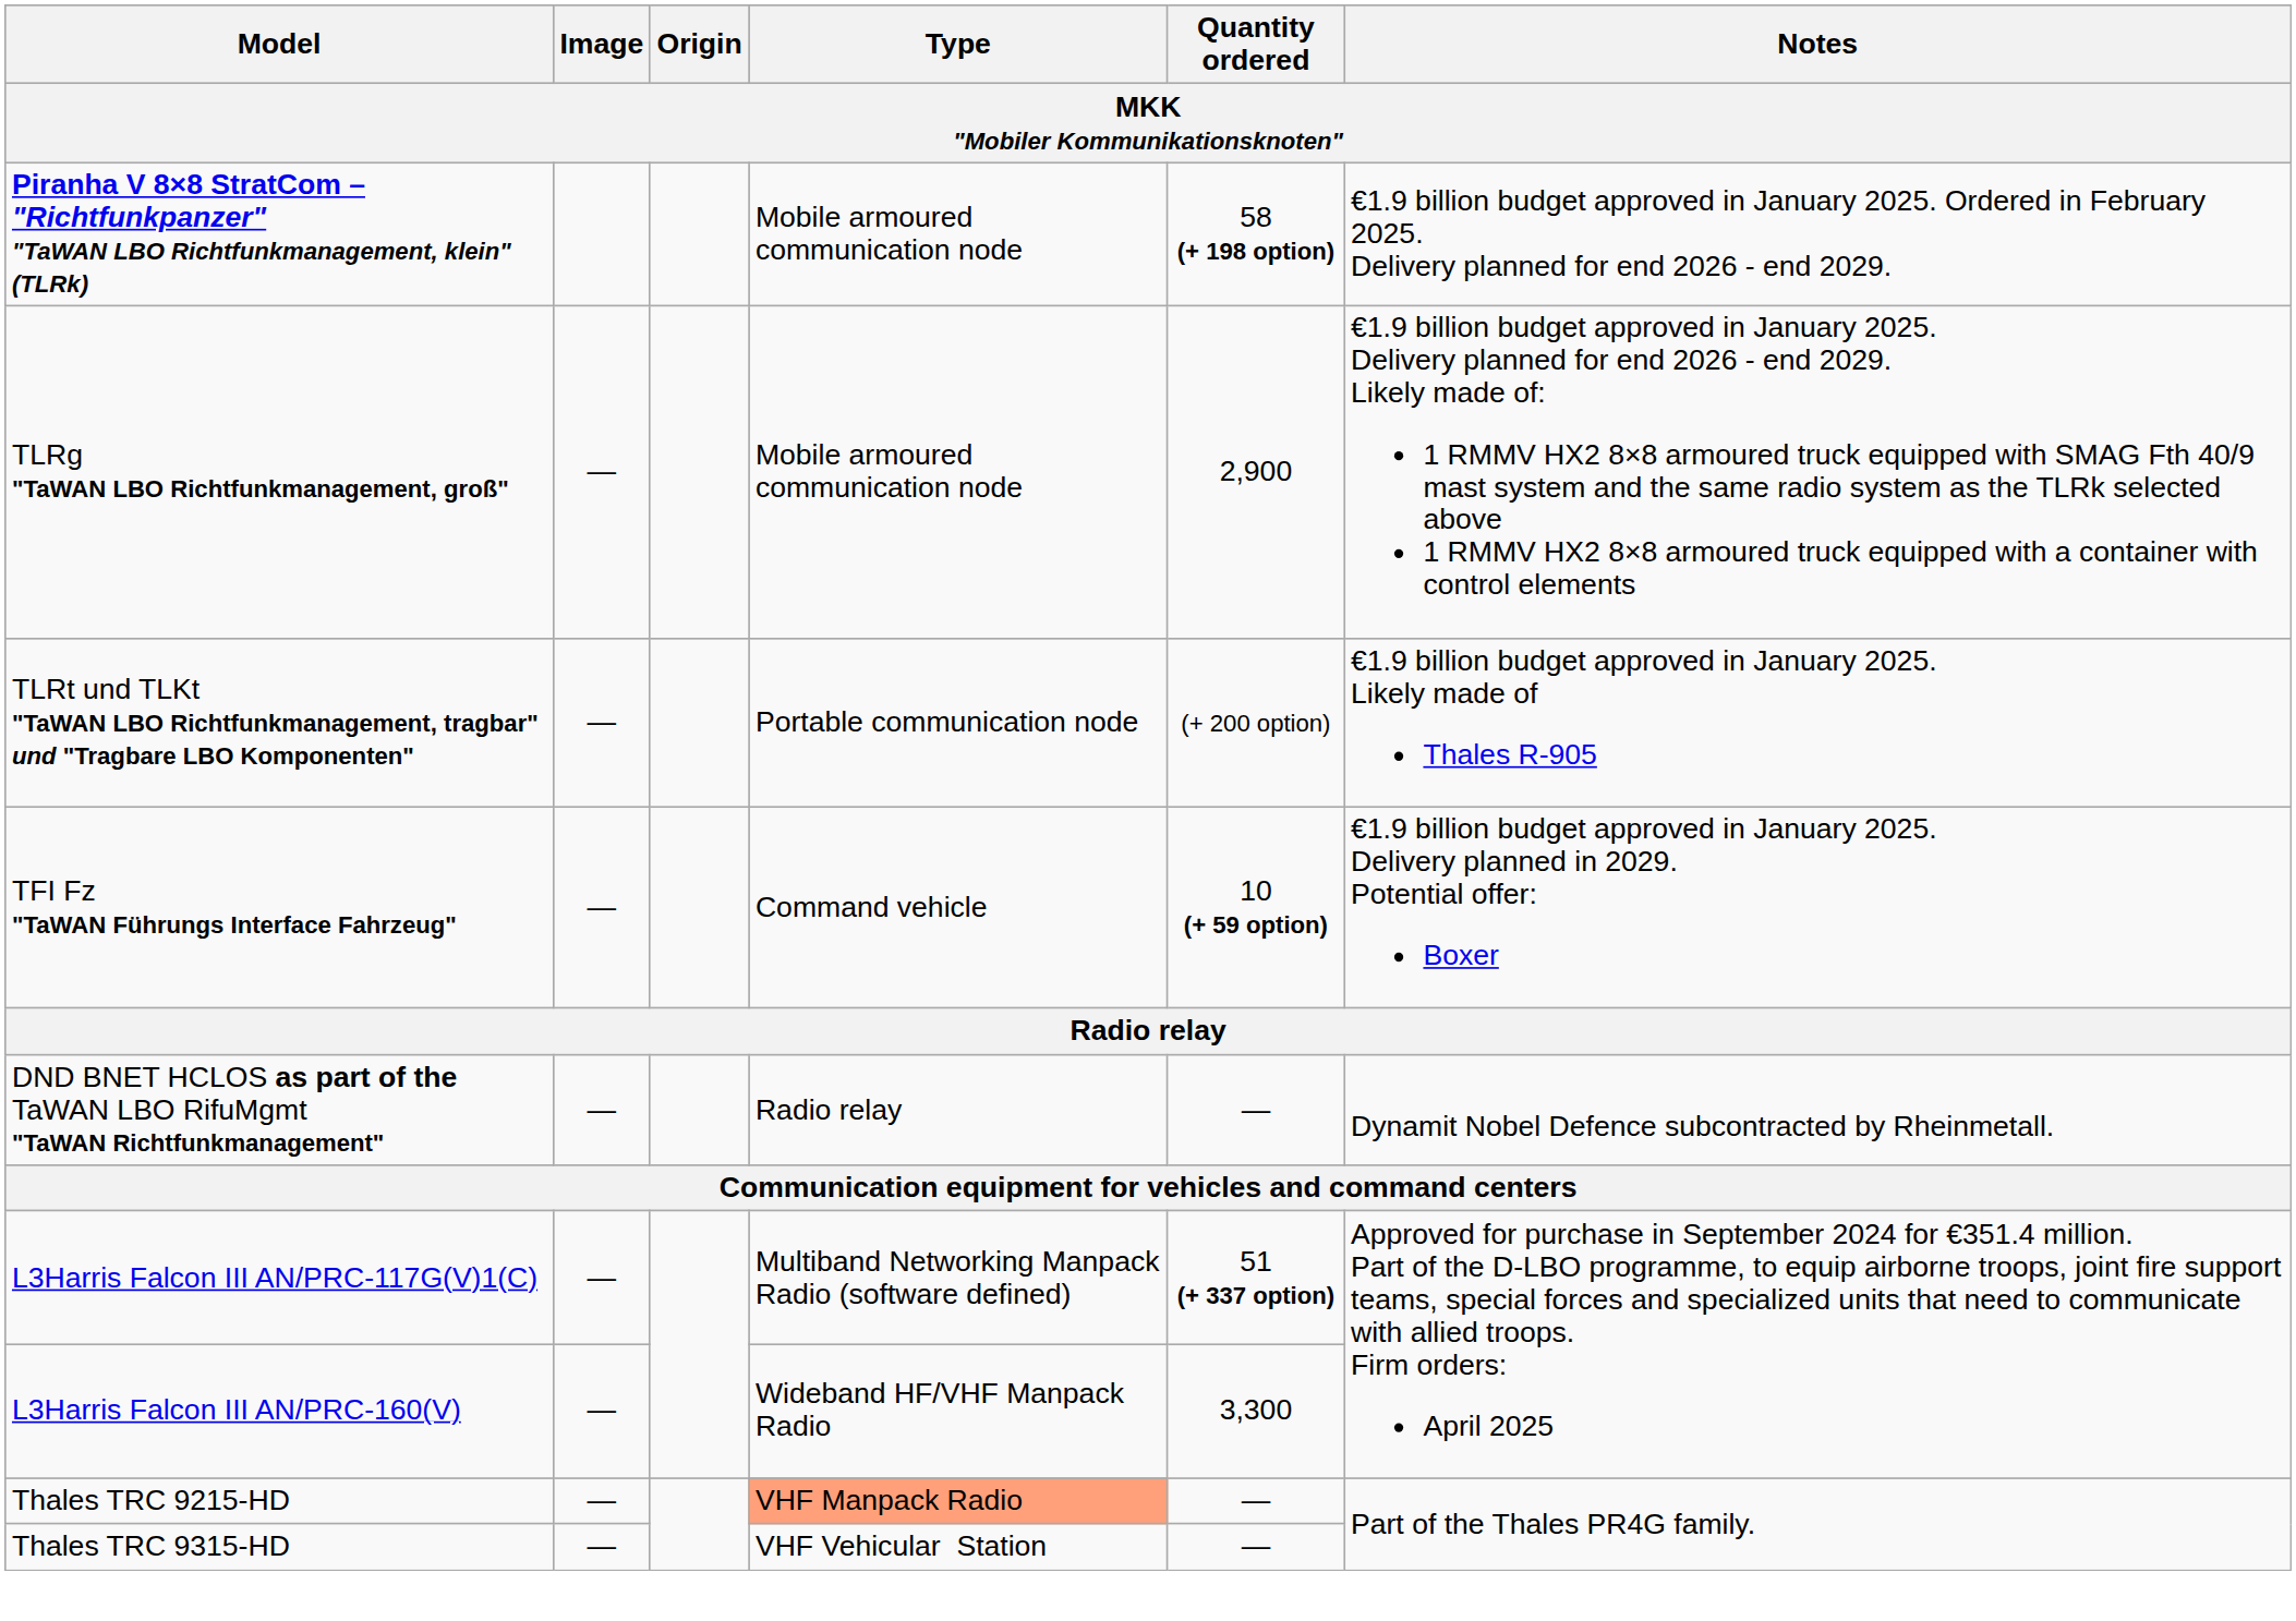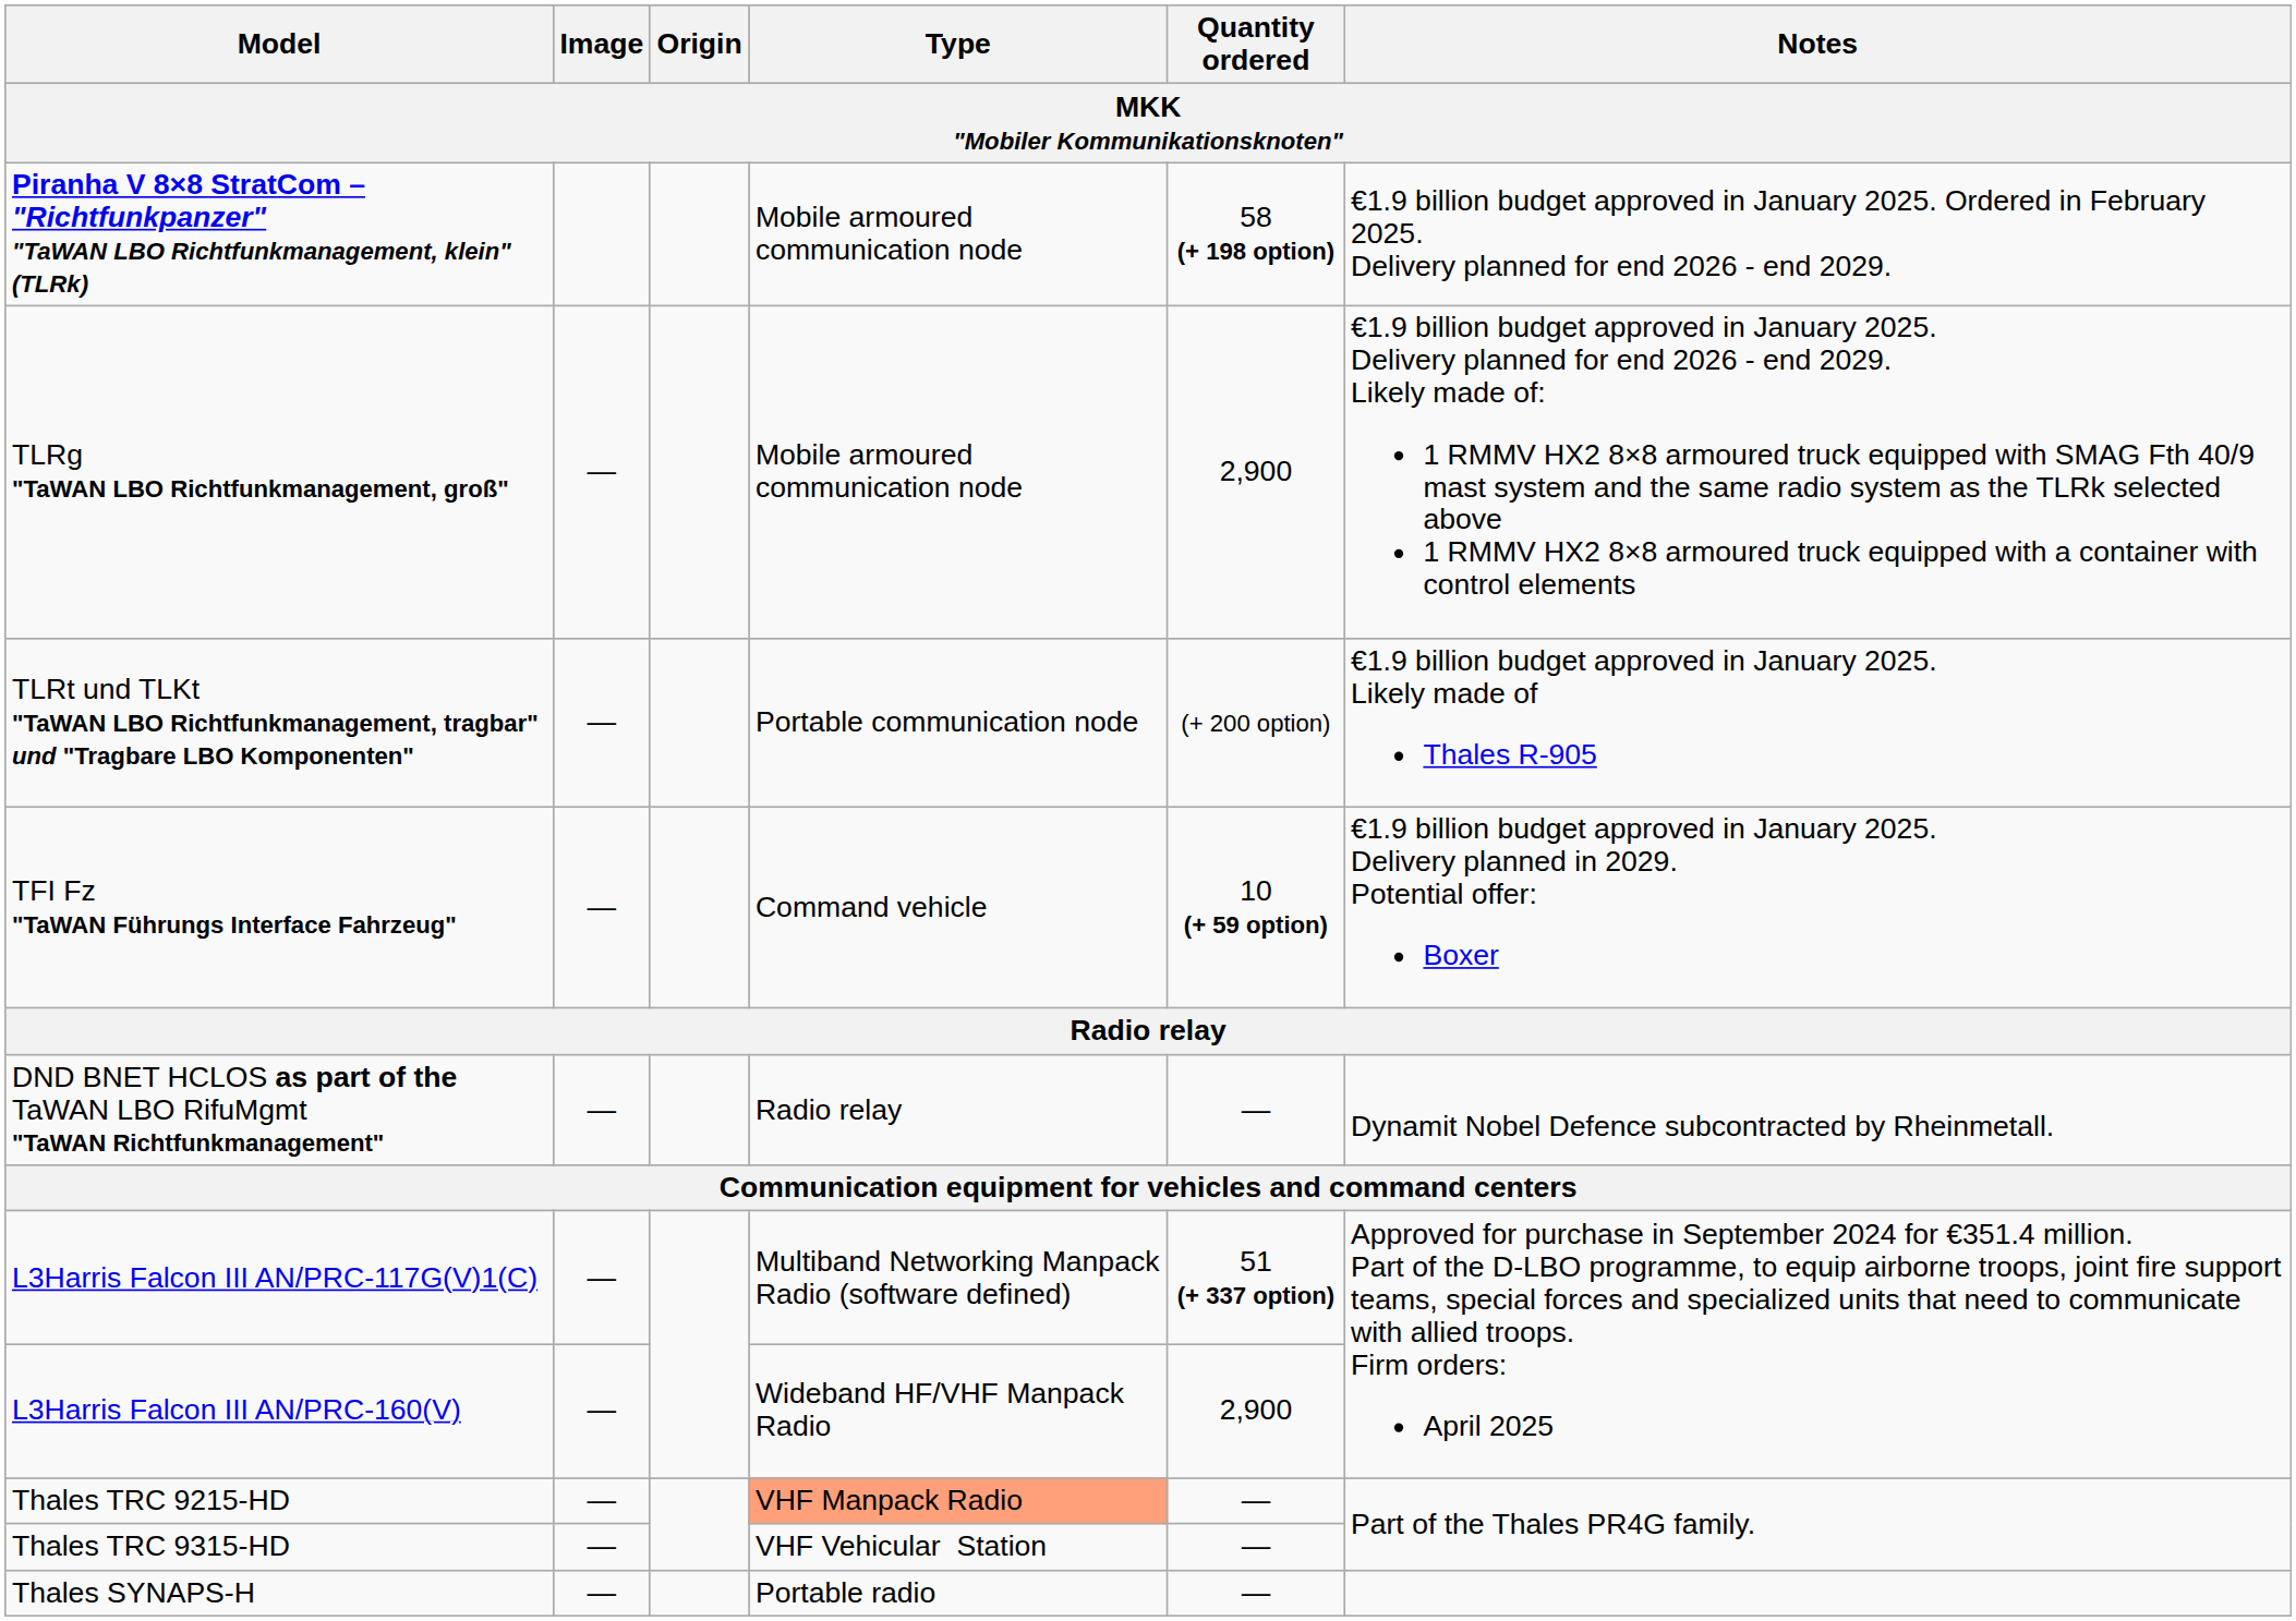 <table class="wikitable" style="width:100%;">
 <tr>
 <th>Model</th>
 <th>Image</th>
 <th>Origin</th>
 <th>Type</th>
 <th>Quantity ordered</th>
 <th>Notes</th>
 </tr>
 <tr>
 <th colspan="6"><strong>MKK</strong><br><em><small>"Mobiler Kommunikationsknoten"</small></em></th>
 </tr>
 <tr>
 <td><a href='#'><strong>Piranha V 8×8 StratCom – <em>"Richtfunkpanzer"<strong><em></a><br></em><small>"TaWAN LBO Richtfunkmanagement, klein"</small><em><br><small>(TLRk)</small></td>
 <td style="text-align: center"></td>
 <td><small></small><small></small></td>
 <td>Mobile armoured communication node</td>
 <td style="text-align: center"></strong>58<strong><br><small>(+ 198 option)</small></td>
 <td>€1.9 billion budget approved in January 2025. Ordered in February 2025.<br>Delivery planned for end 2026 - end 2029.</td>
 </tr>
 <tr>
 <td></strong>TLRg<strong><br></em><small>"TaWAN LBO Richtfunkmanagement, groß"</small><em></td>
 <td style="text-align: center">—</td>
 <td><small></small><small></small></td>
 <td>Mobile armoured communication node</td>
 <td style="text-align: center"></strong>2,900<strong></td>
 <td>€1.9 billion budget approved in January 2025.<br>Delivery planned for end 2026 - end 2029.<br>Likely made of:<ul><li>1 RMMV HX2 8×8 armoured truck equipped with SMAG Fth 40/9 mast system and the same radio system as the TLRk selected above</li><li>1 RMMV HX2 8×8 armoured truck equipped with a container with control elements</li></ul></td>
 </tr>
 <tr>
 <td></strong>TLRt und TLKt<strong><br></em><small>"TaWAN LBO Richtfunkmanagement, tragbar"</small><em> <small>und </em>"Tragbare LBO Komponenten"<em></small></td>
 <td style="text-align: center">—</td>
 <td><small></small><small></small></td>
 <td>Portable communication node</td>
 <td style="text-align: center"><small>(+ 200 option)</small></td>
 <td>€1.9 billion budget approved in January 2025.<br>Likely made of<ul><li><a href='#'>Thales R-905</a></li></ul></td>
 </tr>
 <tr>
 <td></strong>TFI Fz<strong><br></em><small>"TaWAN Führungs Interface Fahrzeug"</small><em></td>
 <td style="text-align: center">—</td>
 <td><small></small></td>
 <td>Command vehicle</td>
 <td style="text-align: center"></strong>10<strong><br><small>(+ 59 option)</small></td>
 <td>€1.9 billion budget approved in January 2025.<br>Delivery planned in 2029.<br>Potential offer:<ul><li><a href='#'>Boxer</a></li></ul></td>
 </tr>
 <tr>
 <th colspan="6">Radio relay</th>
 </tr>
 <tr>
 <td></strong>DND BNET HCLOS<strong> as part of the </strong>TaWAN LBO RifuMgmt<strong><br></em><small>"TaWAN Richtfunkmanagement"</small><em></td>
 <td style="text-align: center">—</td>
 <td><small></small></td>
 <td>Radio relay</td>
 <td style="text-align: center">—</td>
 <td><br>Dynamit Nobel Defence subcontracted by Rheinmetall.</td>
 </tr>
 <tr>
 <th colspan="6">Communication equipment for vehicles and command centers</th>
 </tr>
 <tr>
 <td><a href='#'></strong>L3Harris Falcon III AN/PRC-117G(V)1(C)<strong></a></td>
 <td style="text-align: center">—</td>
 <td rowspan="2"><small></small></td>
 <td>Multiband Networking Manpack Radio (software defined)</td>
 <td style="text-align: center"></strong>51<strong><br><small>(+ 337 option)</small></td>
 <td rowspan="2">Approved for purchase in September 2024 for €351.4 million.<br>Part of the D-LBO programme, to equip airborne troops, joint fire support teams, special forces and specialized units that need to communicate with allied troops.<br>Firm orders:<ul><li>April 2025</li></ul></td>
 </tr>
 <tr>
 <td><a href='#'></strong>L3Harris Falcon III AN/PRC-160(V)<strong></a></td>
 <td style="text-align: center">—</td>
 <td>Wideband HF/VHF Manpack Radio</td>
-<td style="text-align: center"></strong>3,300<strong></td>
+<td style="text-align: center"></strong>2,900<strong></td>
 </tr>
 <tr>
 <td></strong>Thales TRC 9215-HD<strong></td>
 <td style="text-align: center">—</td>
 <td rowspan="2"><small></small><br><small></small></td>
 <td style="background: lightsalmon;">VHF Manpack Radio</td>
 <td style="text-align: center"></strong>—<strong></td>
 <td rowspan="2">Part of the Thales PR4G family.</td>
 </tr>
 <tr>
 <td></strong>Thales TRC 9315-HD<strong></td>
 <td style="text-align: center">—</td>
 <td>VHF Vehicular  Station</td>
 <td style="text-align: center"></strong>—<strong></td>
 </tr>
+<tr>
+<td></strong>Thales SYNAPS-H<strong></td>
+<td style="text-align: center">—</td>
+<td><small></small><br><small></small></td>
+<td>Portable radio</td>
+<td style="text-align: center"></strong>—<strong></td>
+<td></td>
+</tr>
 </table>
